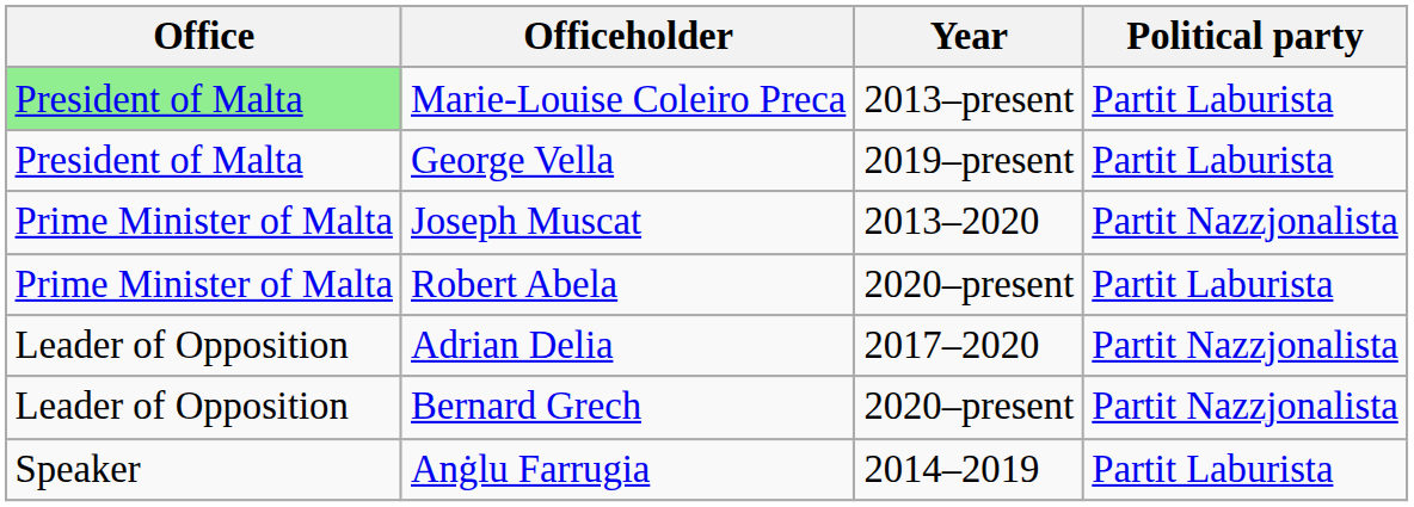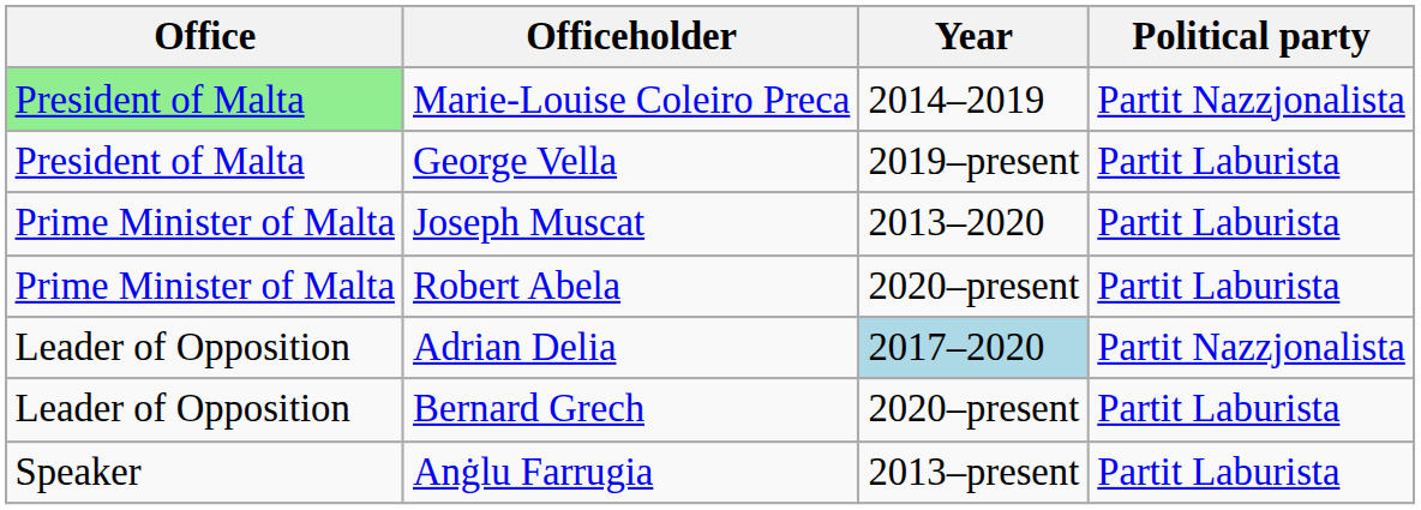 <table class="wikitable">
 <tr>
 <th>Office</th>
 <th>Officeholder</th>
 <th>Year</th>
 <th>Political party</th>
 </tr>
 <tr>
 <td style="background: lightgreen;"><a href='#'>President of Malta</a></td>
 <td><a href='#'>Marie-Louise Coleiro Preca</a></td>
-<td>2013–present</td>
-<td><a href='#'>Partit Laburista</a></td>
+<td>2014–2019</td>
+<td><a href='#'>Partit Nazzjonalista</a></td>
 </tr>
 <tr>
 <td><a href='#'>President of Malta</a></td>
 <td><a href='#'>George Vella</a></td>
 <td>2019–present</td>
 <td><a href='#'>Partit Laburista</a></td>
 </tr>
 <tr>
 <td><a href='#'>Prime Minister of Malta</a></td>
 <td><a href='#'>Joseph Muscat</a></td>
 <td>2013–2020</td>
-<td><a href='#'>Partit Nazzjonalista</a></td>
+<td><a href='#'>Partit Laburista</a></td>
 </tr>
 <tr>
 <td><a href='#'>Prime Minister of Malta</a></td>
 <td><a href='#'>Robert Abela</a></td>
 <td>2020–present</td>
 <td><a href='#'>Partit Laburista</a></td>
 </tr>
 <tr>
 <td>Leader of Opposition</td>
 <td><a href='#'>Adrian Delia</a></td>
-<td>2017–2020</td>
+<td style="background: lightblue;">2017–2020</td>
 <td><a href='#'>Partit Nazzjonalista</a></td>
 </tr>
 <tr>
 <td>Leader of Opposition</td>
 <td><a href='#'>Bernard Grech</a></td>
 <td>2020–present</td>
-<td><a href='#'>Partit Nazzjonalista</a></td>
+<td><a href='#'>Partit Laburista</a></td>
 </tr>
 <tr>
 <td>Speaker</td>
 <td><a href='#'>Anġlu Farrugia</a></td>
-<td>2014–2019</td>
+<td>2013–present</td>
 <td><a href='#'>Partit Laburista</a></td>
 </tr>
 </table>
